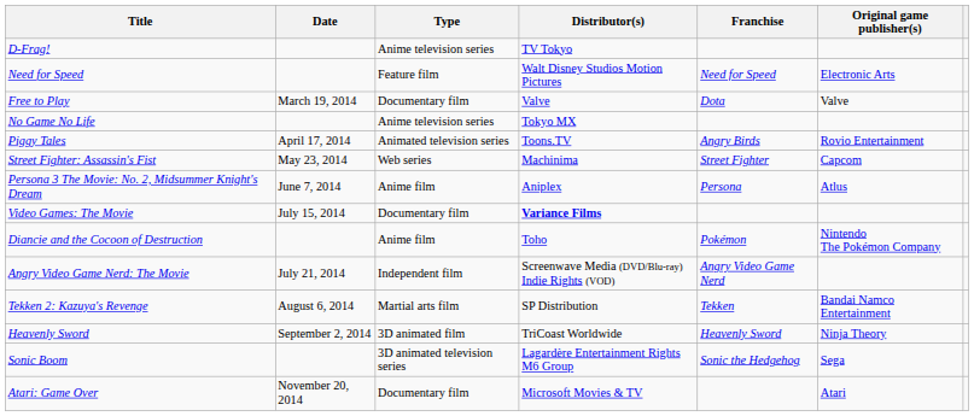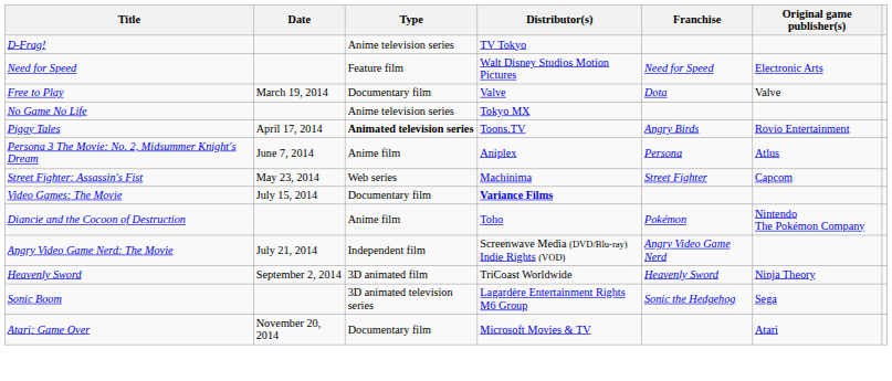 <table class="wikitable sortable">
 <tr>
 <th>Title</th>
 <th>Date</th>
 <th>Type</th>
 <th>Distributor(s)</th>
 <th>Franchise</th>
 <th>Original game publisher(s)</th>
 <th></th>
 </tr>
 <tr>
 <td><em><a href='#'>D-Frag!</a></em></td>
 <td></td>
 <td>Anime television series</td>
 <td><a href='#'>TV Tokyo</a> </td>
 <td></td>
 <td></td>
 <td style="text-align:center;"></td>
 </tr>
 <tr>
 <td><em><a href='#'>Need for Speed</a></em></td>
 <td></td>
 <td>Feature film</td>
 <td><a href='#'>Walt Disney Studios Motion Pictures</a></td>
 <td><em><a href='#'>Need for Speed</a></em></td>
 <td><a href='#'>Electronic Arts</a></td>
 <td style="text-align:center;"></td>
 </tr>
 <tr>
 <td><em><a href='#'>Free to Play</a></em></td>
 <td>March 19, 2014</td>
 <td>Documentary film</td>
 <td><a href='#'>Valve</a></td>
 <td><em><a href='#'>Dota</a></em></td>
 <td>Valve</td>
 <td style="text-align:center;"></td>
 </tr>
 <tr>
 <td><em><a href='#'>No Game No Life</a></em></td>
 <td></td>
 <td>Anime television series</td>
 <td><a href='#'>Tokyo MX</a> </td>
 <td></td>
 <td></td>
 <td style="text-align:center;"></td>
 </tr>
 <tr>
 <td><em><a href='#'>Piggy Tales</a></em></td>
 <td>April 17, 2014</td>
-<td>Animated television series</td>
+<td><strong>Animated television series</strong></td>
 <td><a href='#'>Toons.TV</a></td>
 <td><em><a href='#'>Angry Birds</a></em></td>
 <td><a href='#'>Rovio Entertainment</a></td>
+<td style="text-align:center;"></td>
+</tr>
+<tr>
+<td><em><a href='#'>Persona 3 The Movie: No. 2, Midsummer Knight's Dream</a></em></td>
+<td>June 7, 2014</td>
+<td>Anime film</td>
+<td><a href='#'>Aniplex</a></td>
+<td><em><a href='#'>Persona</a></em></td>
+<td><a href='#'>Atlus</a></td>
 <td style="text-align:center;"></td>
 </tr>
 <tr>
 <td><em><a href='#'>Street Fighter: Assassin's Fist</a></em></td>
 <td>May 23, 2014</td>
 <td>Web series</td>
 <td><a href='#'>Machinima</a></td>
 <td><em><a href='#'>Street Fighter</a></em></td>
 <td><a href='#'>Capcom</a></td>
-<td style="text-align:center;"></td>
-</tr>
-<tr>
-<td><em><a href='#'>Persona 3 The Movie: No. 2, Midsummer Knight's Dream</a></em></td>
-<td>June 7, 2014</td>
-<td>Anime film</td>
-<td><a href='#'>Aniplex</a></td>
-<td><em><a href='#'>Persona</a></em></td>
-<td><a href='#'>Atlus</a></td>
 <td style="text-align:center;"></td>
 </tr>
 <tr>
 <td><em><a href='#'>Video Games: The Movie</a></em></td>
 <td>July 15, 2014</td>
 <td>Documentary film</td>
 <td><strong><a href='#'>Variance Films</a></strong></td>
 <td></td>
 <td></td>
 <td style="text-align:center;"></td>
 </tr>
 <tr>
 <td><em><a href='#'>Diancie and the Cocoon of Destruction</a></em></td>
 <td></td>
 <td>Anime film</td>
 <td><a href='#'>Toho</a> </td>
 <td><em><a href='#'>Pokémon</a></em></td>
 <td><a href='#'>Nintendo</a><br><a href='#'>The Pokémon Company</a></td>
 <td style="text-align:center;"></td>
 </tr>
 <tr>
 <td><em><a href='#'>Angry Video Game Nerd: The Movie</a></em></td>
 <td>July 21, 2014</td>
 <td>Independent film</td>
 <td>Screenwave Media <small>(DVD/Blu-ray)</small><br><a href='#'>Indie Rights</a> <small>(VOD)</small></td>
 <td><em><a href='#'>Angry Video Game Nerd</a></em></td>
 <td></td>
 <td style="text-align:center;"></td>
 </tr>
 <tr>
-<td><em><a href='#'>Tekken 2: Kazuya's Revenge</a></em></td>
-<td>August 6, 2014</td>
-<td>Martial arts film</td>
-<td>SP Distribution</td>
-<td><em><a href='#'>Tekken</a></em></td>
-<td><a href='#'>Bandai Namco Entertainment</a></td>
-<td style="text-align:center;"></td>
-</tr>
-<tr>
 <td><em><a href='#'>Heavenly Sword</a></em></td>
 <td>September 2, 2014</td>
 <td>3D animated film</td>
 <td>TriCoast Worldwide</td>
 <td><em><a href='#'>Heavenly Sword</a></em></td>
 <td><a href='#'>Ninja Theory</a></td>
 <td style="text-align:center;"></td>
 </tr>
 <tr>
 <td><em><a href='#'>Sonic Boom</a></em></td>
 <td></td>
 <td>3D animated television series</td>
 <td><a href='#'>Lagardère Entertainment Rights</a><br><a href='#'>M6 Group</a></td>
 <td><em><a href='#'>Sonic the Hedgehog</a></em></td>
 <td><a href='#'>Sega</a></td>
 <td style="text-align:center;"></td>
 </tr>
 <tr>
 <td><em><a href='#'>Atari: Game Over</a></em></td>
 <td>November 20, 2014</td>
 <td>Documentary film</td>
 <td><a href='#'>Microsoft Movies & TV</a></td>
 <td></td>
 <td><a href='#'>Atari</a></td>
 <td style="text-align:center;"></td>
 </tr>
 </table>
